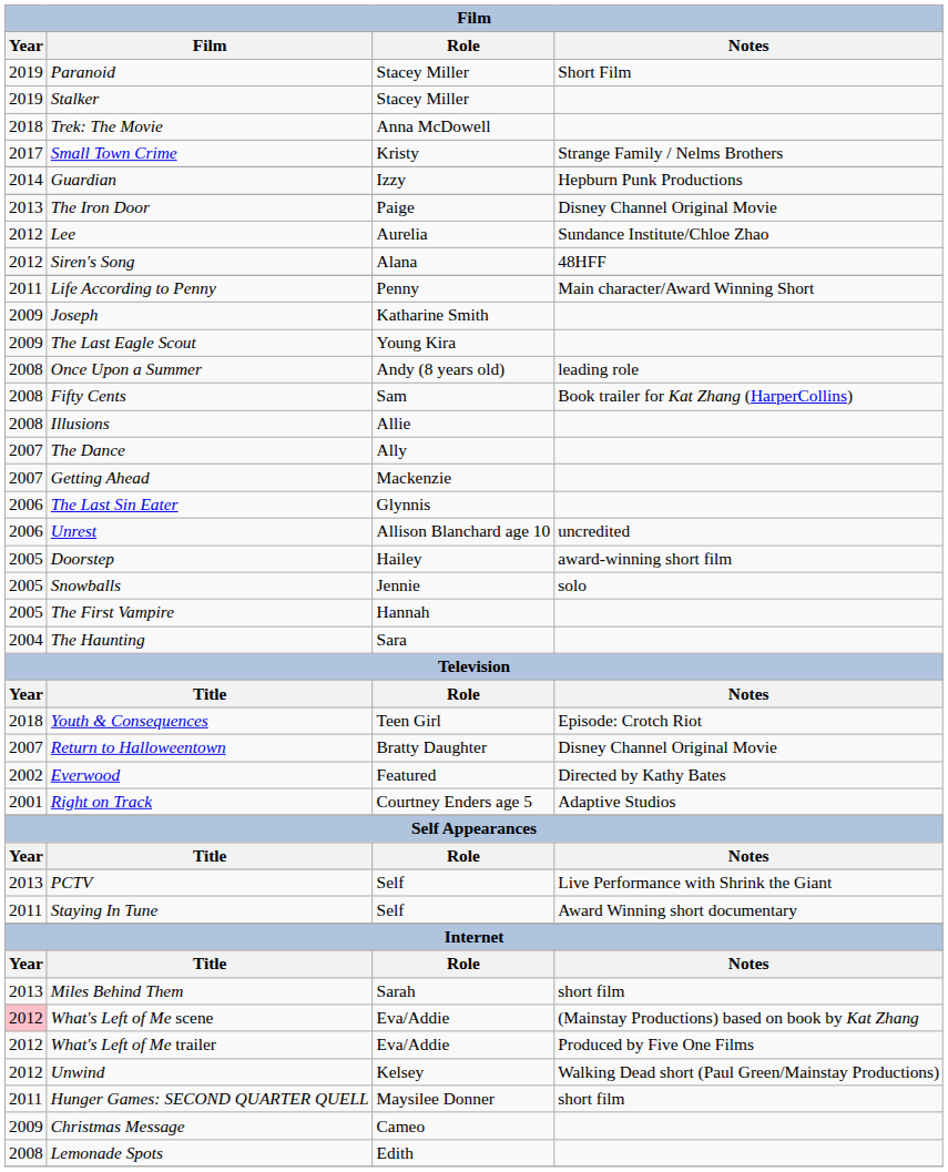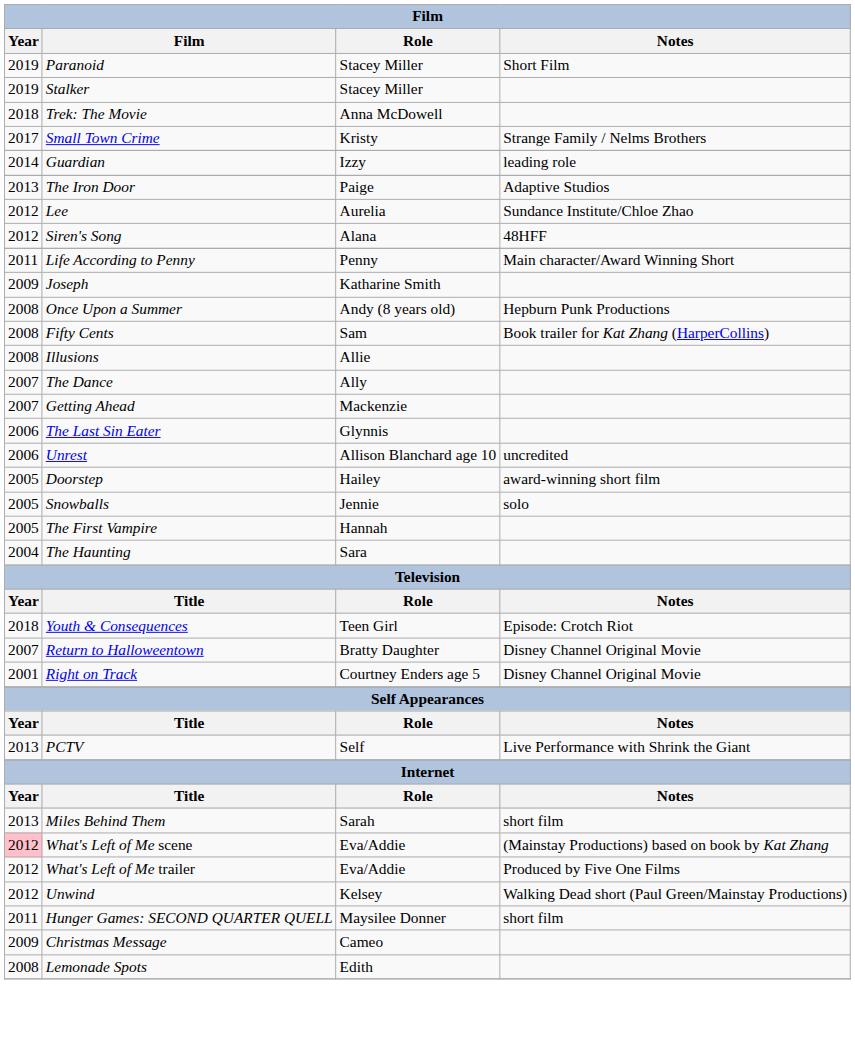 <table class="wikitable">
 <tr style="background:#ccc; text-align:center;">
 <th colspan="4" style="background: LightSteelBlue;">Film</th>
 </tr>
 <tr style="background:#ccc; text-align:center;">
 <th>Year</th>
 <th>Film</th>
 <th>Role</th>
 <th>Notes</th>
 </tr>
 <tr>
 <td>2019</td>
 <td><em>Paranoid</em></td>
 <td>Stacey Miller</td>
 <td>Short Film</td>
 </tr>
 <tr>
 <td>2019</td>
 <td><em>Stalker</em></td>
 <td>Stacey Miller</td>
 <td></td>
 </tr>
 <tr>
 <td>2018</td>
 <td><em>Trek: The Movie</em></td>
 <td>Anna McDowell</td>
 <td></td>
 </tr>
 <tr>
 <td>2017</td>
 <td><em><a href='#'>Small Town Crime</a></em></td>
 <td>Kristy</td>
 <td>Strange Family / Nelms Brothers</td>
 </tr>
 <tr>
 </tr>
 <tr>
 <td>2014</td>
 <td><em>Guardian</em></td>
 <td>Izzy</td>
-<td>Hepburn Punk Productions</td>
+<td>leading role</td>
 </tr>
 <tr>
 </tr>
 <tr>
 <td>2013</td>
 <td><em>The Iron Door</em></td>
 <td>Paige</td>
-<td>Disney Channel Original Movie</td>
+<td>Adaptive Studios</td>
 </tr>
 <tr>
 <td>2012</td>
 <td><em>Lee</em></td>
 <td>Aurelia</td>
 <td>Sundance Institute/Chloe Zhao</td>
 </tr>
 <tr>
 <td>2012</td>
 <td><em>Siren's Song</em></td>
 <td>Alana</td>
 <td>48HFF</td>
 </tr>
 <tr>
 </tr>
 <tr>
 <td>2011</td>
 <td><em>Life According to Penny</em></td>
 <td>Penny</td>
 <td>Main character/Award Winning Short</td>
 </tr>
 <tr>
 <td>2009</td>
 <td><em>Joseph</em></td>
 <td>Katharine Smith</td>
 <td></td>
 </tr>
 <tr>
-<td>2009</td>
-<td><em>The Last Eagle Scout</em></td>
-<td>Young Kira</td>
-<td></td>
-</tr>
-<tr>
 <td>2008</td>
 <td><em>Once Upon a Summer</em></td>
 <td>Andy (8 years old)</td>
-<td>leading role</td>
+<td>Hepburn Punk Productions</td>
 </tr>
 <tr>
 <td>2008</td>
 <td><em>Fifty Cents</em></td>
 <td>Sam</td>
 <td>Book trailer for <em>Kat Zhang</em> (<a href='#'>HarperCollins</a>)</td>
 </tr>
 <tr>
 <td>2008</td>
 <td><em>Illusions</em></td>
 <td>Allie</td>
 <td></td>
 </tr>
 <tr>
 <td>2007</td>
 <td><em>The Dance</em></td>
 <td>Ally</td>
 <td></td>
 </tr>
 <tr>
 <td>2007</td>
 <td><em>Getting Ahead</em></td>
 <td>Mackenzie</td>
 <td></td>
 </tr>
 <tr>
 <td>2006</td>
 <td><em><a href='#'>The Last Sin Eater</a></em></td>
 <td>Glynnis</td>
 <td></td>
 </tr>
 <tr>
 <td>2006</td>
 <td><em><a href='#'>Unrest</a></em></td>
 <td>Allison Blanchard age 10</td>
 <td>uncredited</td>
 </tr>
 <tr>
 <td>2005</td>
 <td><em>Doorstep</em></td>
 <td>Hailey</td>
 <td>award-winning short film</td>
 </tr>
 <tr>
 <td>2005</td>
 <td><em>Snowballs</em></td>
 <td>Jennie</td>
 <td>solo</td>
 </tr>
 <tr>
 <td>2005</td>
 <td><em>The First Vampire</em></td>
 <td>Hannah</td>
 <td></td>
 </tr>
 <tr>
 <td>2004</td>
 <td><em>The Haunting</em></td>
 <td>Sara</td>
 <td></td>
 </tr>
 <tr style="background:#ccc; text-align:center;">
 <th colspan="4" style="background: LightSteelBlue;">Television</th>
 </tr>
 <tr style="background:#ccc; text-align:center;">
 <th>Year</th>
 <th>Title</th>
 <th>Role</th>
 <th>Notes</th>
 </tr>
 <tr>
 <td>2018</td>
 <td><em><a href='#'>Youth & Consequences</a></em></td>
 <td>Teen Girl</td>
 <td>Episode: Crotch Riot</td>
 </tr>
 <tr>
 <td>2007</td>
 <td><em><a href='#'>Return to Halloweentown</a></em></td>
 <td>Bratty Daughter</td>
 <td>Disney Channel Original Movie</td>
 </tr>
 <tr>
-<td>2002</td>
-<td><em><a href='#'>Everwood</a></em></td>
-<td>Featured</td>
-<td>Directed by Kathy Bates</td>
-</tr>
-<tr>
 <td>2001</td>
 <td><em><a href='#'>Right on Track</a></em></td>
 <td>Courtney Enders age 5</td>
-<td>Adaptive Studios</td>
+<td>Disney Channel Original Movie</td>
 </tr>
 <tr>
 </tr>
 <tr style="background:#ccc; text-align:center;">
 <th colspan="4" style="background: LightSteelBlue;">Self Appearances</th>
 </tr>
 <tr style="background:#ccc; text-align:center;">
 <th>Year</th>
 <th>Title</th>
 <th>Role</th>
 <th>Notes</th>
 </tr>
 <tr>
 <td>2013</td>
 <td><em>PCTV</em></td>
 <td>Self</td>
 <td>Live Performance with Shrink the Giant</td>
-</tr>
-<tr>
-<td>2011</td>
-<td><em>Staying In Tune</em></td>
-<td>Self</td>
-<td>Award Winning short documentary</td>
 </tr>
 <tr>
 </tr>
 <tr style="background:#ccc; text-align:center;">
 <th colspan="4" style="background: LightSteelBlue;">Internet</th>
 </tr>
 <tr style="background:#ccc; text-align:center;">
 <th>Year</th>
 <th>Title</th>
 <th>Role</th>
 <th>Notes</th>
 </tr>
 <tr>
 <td>2013</td>
 <td><em>Miles Behind Them</em></td>
 <td>Sarah</td>
 <td>short film</td>
 </tr>
 <tr>
 <td style="background: pink;">2012</td>
 <td><em>What's Left of Me</em> scene</td>
 <td>Eva/Addie</td>
 <td>(Mainstay Productions) based on book by <em>Kat Zhang</em></td>
 </tr>
 <tr>
 <td>2012</td>
 <td><em>What's Left of Me</em> trailer</td>
 <td>Eva/Addie</td>
 <td>Produced by Five One Films</td>
 </tr>
 <tr>
 <td>2012</td>
 <td><em>Unwind</em></td>
 <td>Kelsey</td>
 <td>Walking Dead short (Paul Green/Mainstay Productions)</td>
 </tr>
 <tr>
 <td>2011</td>
 <td><em>Hunger Games: SECOND QUARTER QUELL</em></td>
 <td>Maysilee Donner</td>
 <td>short film</td>
 </tr>
 <tr>
 <td>2009</td>
 <td><em>Christmas Message</em></td>
 <td>Cameo</td>
 <td></td>
 </tr>
 <tr>
 <td>2008</td>
 <td><em>Lemonade Spots</em></td>
 <td>Edith</td>
 <td></td>
 </tr>
 <tr>
 </tr>
 </table>
